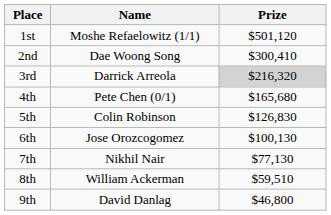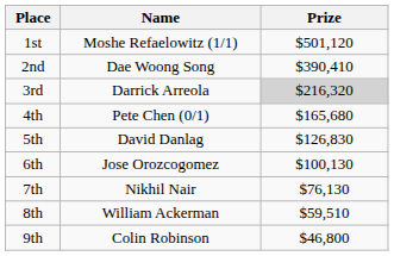 <table class="wikitable">
 <tr>
 <th width="50">Place</th>
 <th width="200">Name</th>
 <th width="125">Prize</th>
 </tr>
 <tr>
 <td align = "center">1st</td>
 <td align = "center"> Moshe Refaelowitz (1/1)</td>
 <td align = "center">$501,120</td>
 </tr>
 <tr>
 <td align = "center">2nd</td>
 <td align = "center"> Dae Woong Song</td>
-<td align = "center">$300,410</td>
+<td align = "center">$390,410</td>
 </tr>
 <tr>
 <td align = "center">3rd</td>
 <td align = "center"> Darrick Arreola</td>
 <td align = "center" style="background: lightgrey;">$216,320</td>
 </tr>
 <tr>
 <td align = "center">4th</td>
 <td align = "center"> Pete Chen (0/1)</td>
 <td align = "center">$165,680</td>
 </tr>
 <tr>
 <td align = "center">5th</td>
-<td align = "center"> Colin Robinson</td>
+<td align = "center"> David Danlag</td>
 <td align = "center">$126,830</td>
 </tr>
 <tr>
 <td align = "center">6th</td>
 <td align = "center"> Jose Orozcogomez</td>
 <td align = "center">$100,130</td>
 </tr>
 <tr>
 <td align = "center">7th</td>
 <td align = "center"> Nikhil Nair</td>
-<td align = "center">$77,130</td>
+<td align = "center">$76,130</td>
 </tr>
 <tr>
 <td align = "center">8th</td>
 <td align = "center"> William Ackerman</td>
 <td align = "center">$59,510</td>
 </tr>
 <tr>
 <td align = "center">9th</td>
-<td align = "center"> David Danlag</td>
+<td align = "center"> Colin Robinson</td>
 <td align = "center">$46,800</td>
 </tr>
 </table>
